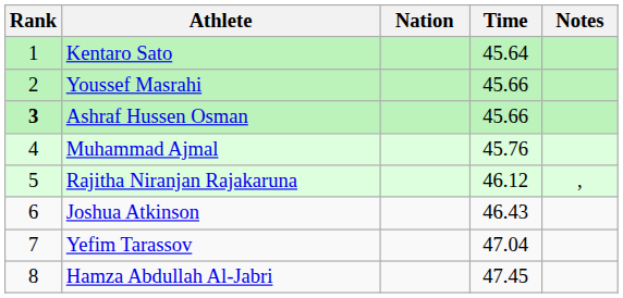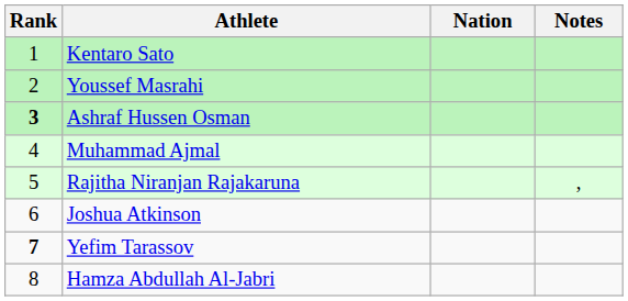 <table class="wikitable sortable" style="text-align:center;width: 55%;">
 <tr>
 <th scope="col" style="width: 10px;">Rank</th>
 <th scope="col">Athlete</th>
 <th scope="col">Nation</th>
-<th scope="col">Time</th>
 <th scope="col">Notes</th>
 </tr>
 <tr bgcolor=bbf3bb>
 <td>1</td>
 <td align=left><a href='#'>Kentaro Sato</a></td>
 <td align=left></td>
-<td>45.64</td>
 <td></td>
 </tr>
 <tr bgcolor=bbf3bb>
 <td>2</td>
 <td align=left><a href='#'>Youssef Masrahi</a></td>
 <td align=left></td>
-<td>45.66</td>
 <td></td>
 </tr>
 <tr bgcolor=bbf3bb>
 <td><strong>3</strong></td>
 <td align=left><a href='#'>Ashraf Hussen Osman</a></td>
 <td align=left></td>
-<td>45.66</td>
 <td></td>
 </tr>
 <tr bgcolor=ddffdd>
 <td>4</td>
 <td align=left><a href='#'>Muhammad Ajmal</a></td>
 <td align=left></td>
-<td>45.76</td>
 <td></td>
 </tr>
 <tr bgcolor=ddffdd>
 <td>5</td>
 <td align=left><a href='#'>Rajitha Niranjan Rajakaruna</a></td>
 <td align=left></td>
-<td>46.12</td>
 <td>, </td>
 </tr>
 <tr>
 <td>6</td>
 <td align=left><a href='#'>Joshua Atkinson</a></td>
 <td align=left></td>
-<td>46.43</td>
 <td></td>
 </tr>
 <tr>
-<td>7</td>
+<td><strong>7</strong></td>
 <td align=left><a href='#'>Yefim Tarassov</a></td>
 <td align=left></td>
-<td>47.04</td>
 <td></td>
 </tr>
 <tr>
 <td>8</td>
 <td align=left><a href='#'>Hamza Abdullah Al-Jabri</a></td>
 <td align=left></td>
-<td>47.45</td>
 <td></td>
 </tr>
 </table>
